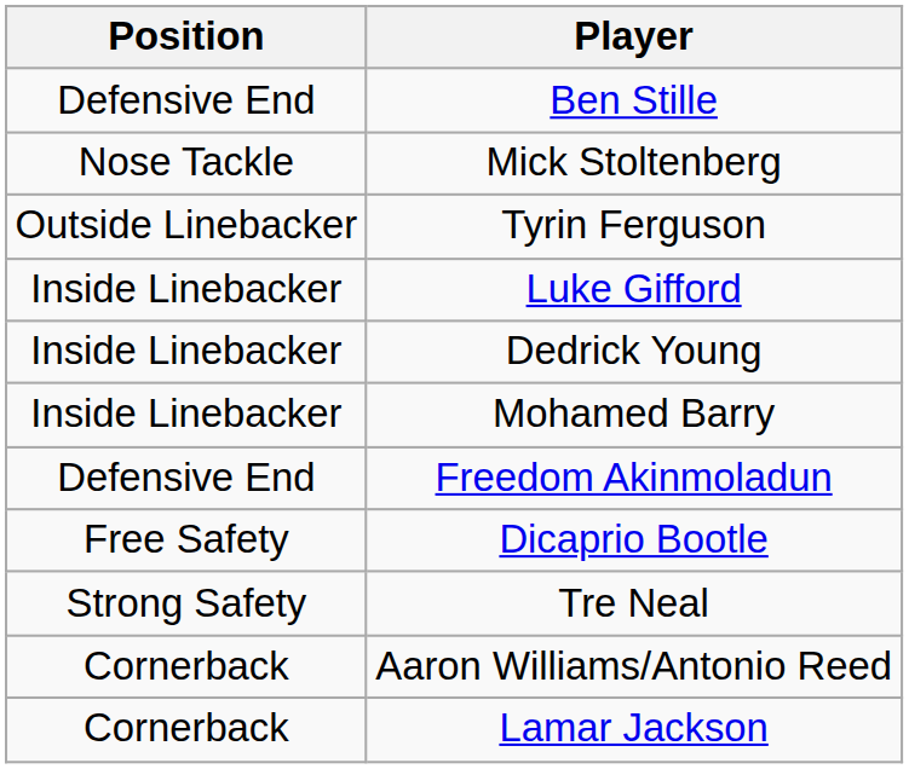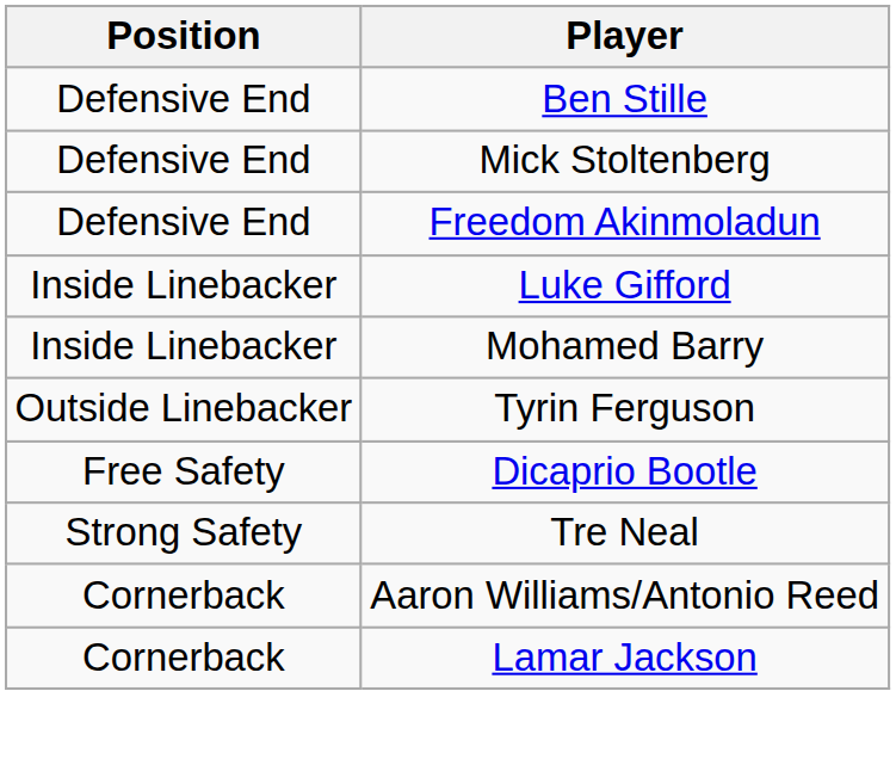 <table class="wikitable" style="text-align: center;">
 <tr>
 <th>Position</th>
 <th>Player</th>
 </tr>
 <tr>
 <td>Defensive End</td>
 <td><a href='#'>Ben Stille</a></td>
 </tr>
 <tr>
-<td>Nose Tackle</td>
+<td>Defensive End</td>
 <td>Mick Stoltenberg</td>
 </tr>
 <tr>
-<td>Outside Linebacker</td>
-<td>Tyrin Ferguson</td>
+<td>Defensive End</td>
+<td><a href='#'>Freedom Akinmoladun</a></td>
 </tr>
 <tr>
 <td>Inside Linebacker</td>
 <td><a href='#'>Luke Gifford</a></td>
 </tr>
 <tr>
 <td>Inside Linebacker</td>
-<td>Dedrick Young</td>
-</tr>
-<tr>
-<td>Inside Linebacker</td>
 <td>Mohamed Barry</td>
 </tr>
 <tr>
-<td>Defensive End</td>
-<td><a href='#'>Freedom Akinmoladun</a></td>
+<td>Outside Linebacker</td>
+<td>Tyrin Ferguson</td>
 </tr>
 <tr>
 <td>Free Safety</td>
 <td><a href='#'>Dicaprio Bootle</a></td>
 </tr>
 <tr>
 <td>Strong Safety</td>
 <td>Tre Neal</td>
 </tr>
 <tr>
 <td>Cornerback</td>
 <td>Aaron Williams/Antonio Reed</td>
 </tr>
 <tr>
 <td>Cornerback</td>
 <td><a href='#'>Lamar Jackson</a></td>
 </tr>
 </table>
